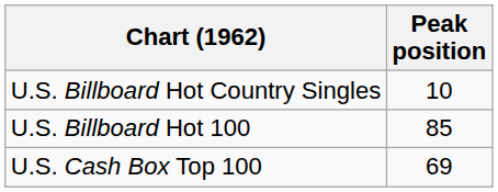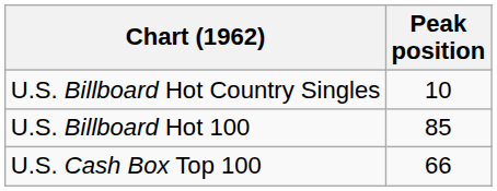 <table class="wikitable">
 <tr>
 <th>Chart (1962)</th>
 <th>Peak<br>position</th>
 </tr>
 <tr>
 <td>U.S. <em>Billboard</em> Hot Country Singles</td>
 <td align="center">10</td>
 </tr>
 <tr>
 <td>U.S. <em>Billboard</em> Hot 100</td>
 <td align="center">85</td>
 </tr>
 <tr>
 <td>U.S. <em>Cash Box</em> Top 100 </td>
-<td align="center">69</td>
+<td align="center">66</td>
 </tr>
 </table>
